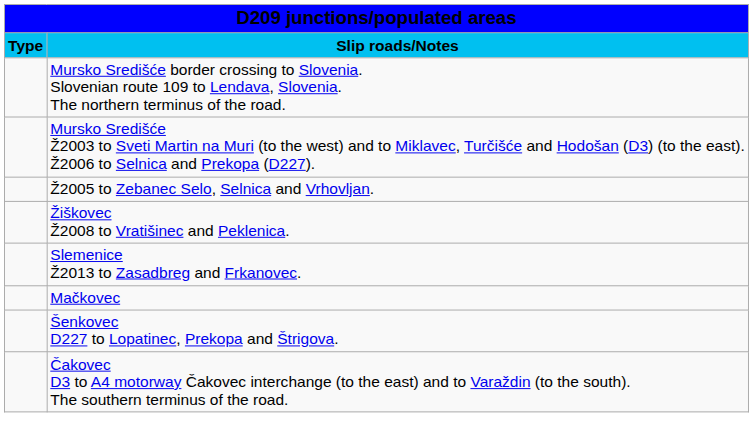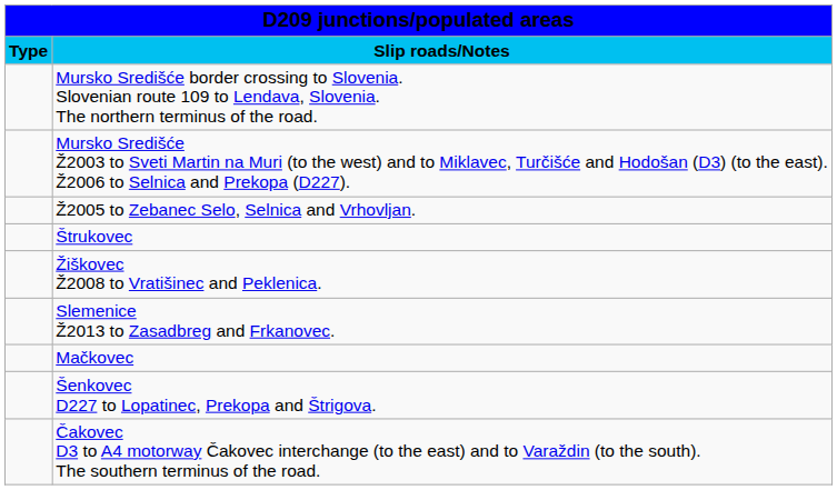 <table class="wikitable">
 <tr>
 <td colspan=2 bgcolor=blue align=center style=margin-top:15><span><big><strong>D209 junctions/populated areas</strong></big></span></td>
 </tr>
 <tr>
 <td align=center bgcolor=00c0f0><strong>Type</strong></td>
 <td align=center bgcolor=00c0f0><strong>Slip roads/Notes</strong></td>
 </tr>
 <tr>
 <td></td>
 <td><a href='#'>Mursko Središće</a> border crossing to <a href='#'>Slovenia</a>.<br> Slovenian route 109 to <a href='#'>Lendava</a>, <a href='#'>Slovenia</a>.<br>The northern terminus of the road.</td>
 </tr>
 <tr>
 <td></td>
 <td><a href='#'>Mursko Središće</a><br>Ž2003 to <a href='#'>Sveti Martin na Muri</a> (to the west) and to <a href='#'>Miklavec</a>, <a href='#'>Turčišće</a> and <a href='#'>Hodošan</a> (<a href='#'>D3</a>) (to the east).<br>Ž2006 to <a href='#'>Selnica</a> and <a href='#'>Prekopa</a> (<a href='#'>D227</a>).</td>
 </tr>
 <tr>
 <td></td>
 <td>Ž2005 to <a href='#'>Zebanec Selo</a>, <a href='#'>Selnica</a> and <a href='#'>Vrhovljan</a>.</td>
 </tr>
 <tr>
 <td></td>
+<td><a href='#'>Štrukovec</a></td>
+</tr>
+<tr>
+<td></td>
 <td><a href='#'>Žiškovec</a><br>Ž2008 to <a href='#'>Vratišinec</a> and <a href='#'>Peklenica</a>.</td>
 </tr>
 <tr>
 <td></td>
 <td><a href='#'>Slemenice</a><br>Ž2013 to <a href='#'>Zasadbreg</a> and <a href='#'>Frkanovec</a>.</td>
 </tr>
 <tr>
 <td></td>
 <td><a href='#'>Mačkovec</a></td>
 </tr>
 <tr>
 <td></td>
 <td><a href='#'>Šenkovec</a><br> <a href='#'>D227</a> to <a href='#'>Lopatinec</a>, <a href='#'>Prekopa</a> and <a href='#'>Štrigova</a>.</td>
 </tr>
 <tr>
 <td></td>
 <td><a href='#'>Čakovec</a><br> <a href='#'>D3</a> to <a href='#'>A4 motorway</a> Čakovec interchange (to the east) and to <a href='#'>Varaždin</a> (to the south).<br>The southern terminus of the road.</td>
 </tr>
 </table>
